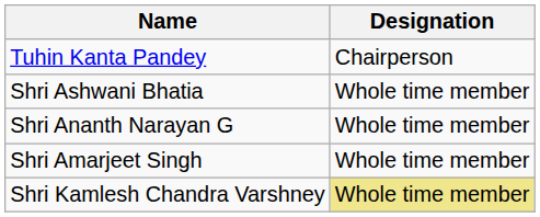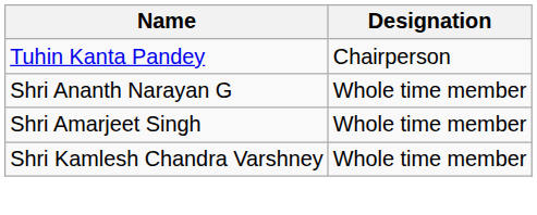 <table class="wikitable">
 <tr>
 <th>Name</th>
 <th>Designation</th>
 </tr>
 <tr>
 <td><a href='#'>Tuhin Kanta Pandey</a></td>
 <td>Chairperson</td>
-</tr>
-<tr>
-<td>Shri Ashwani Bhatia</td>
-<td>Whole time member</td>
 </tr>
 <tr>
 <td>Shri Ananth Narayan G</td>
 <td>Whole time member</td>
 </tr>
 <tr>
 <td>Shri Amarjeet Singh</td>
 <td>Whole time member</td>
 </tr>
 <tr>
 <td>Shri Kamlesh Chandra Varshney</td>
-<td style="background: khaki;">Whole time member</td>
+<td>Whole time member</td>
 </tr>
 </table>
